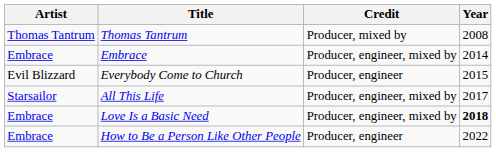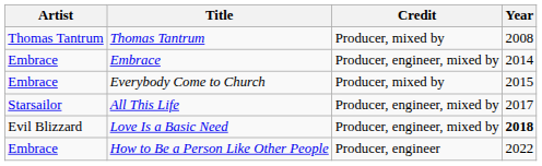 <table class="wikitable">
 <tr>
 <th>Artist</th>
 <th>Title</th>
 <th>Credit</th>
 <th>Year</th>
 </tr>
 <tr>
 <td><a href='#'>Thomas Tantrum</a></td>
 <td><em><a href='#'>Thomas Tantrum</a></em></td>
 <td>Producer, mixed by</td>
 <td>2008</td>
 </tr>
 <tr>
 <td><a href='#'>Embrace</a></td>
 <td><em><a href='#'>Embrace</a></em></td>
 <td>Producer, engineer, mixed by</td>
 <td>2014</td>
 </tr>
 <tr>
-<td>Evil Blizzard</td>
+<td><a href='#'>Embrace</a></td>
 <td><em>Everybody Come to Church</em></td>
-<td>Producer, engineer</td>
+<td>Producer, mixed by</td>
 <td>2015</td>
 </tr>
 <tr>
 <td><a href='#'>Starsailor</a></td>
 <td><em><a href='#'>All This Life</a></em></td>
 <td>Producer, engineer, mixed by</td>
 <td>2017</td>
 </tr>
 <tr>
-<td><a href='#'>Embrace</a></td>
+<td>Evil Blizzard</td>
 <td><em><a href='#'>Love Is a Basic Need</a></em></td>
 <td>Producer, engineer, mixed by</td>
 <td><strong>2018</strong></td>
 </tr>
 <tr>
 <td><a href='#'>Embrace</a></td>
 <td><em><a href='#'>How to Be a Person Like Other People</a></em></td>
 <td>Producer, engineer</td>
 <td>2022</td>
 </tr>
 </table>
